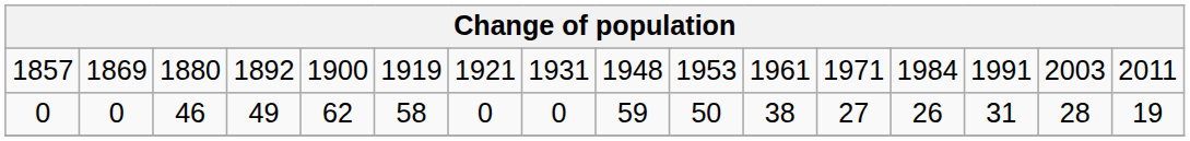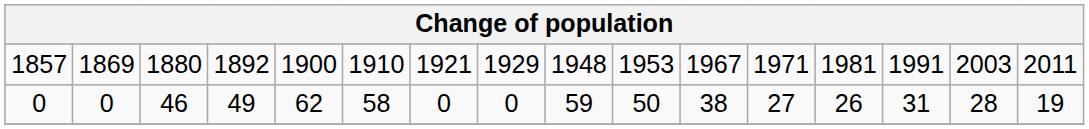 <table class="wikitable" style="margin: 0.5em auto; text-align: center;">
 <tr>
 <th colspan="16">Change of population</th>
 </tr>
 <tr>
 <td>1857</td>
 <td>1869</td>
 <td>1880</td>
 <td>1892</td>
 <td>1900</td>
-<td>1919</td>
+<td>1910</td>
 <td>1921</td>
-<td>1931</td>
+<td>1929</td>
 <td>1948</td>
 <td>1953</td>
-<td>1961</td>
+<td>1967</td>
 <td>1971</td>
-<td>1984</td>
+<td>1981</td>
 <td>1991</td>
 <td>2003</td>
 <td>2011</td>
 </tr>
 <tr>
 <td>0</td>
 <td>0</td>
 <td>46</td>
 <td>49</td>
 <td>62</td>
 <td>58</td>
 <td>0</td>
 <td>0</td>
 <td>59</td>
 <td>50</td>
 <td>38</td>
 <td>27</td>
 <td>26</td>
 <td>31</td>
 <td>28</td>
 <td>19</td>
 </tr>
 <tr>
 </tr>
 </table>
